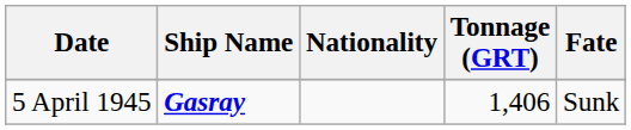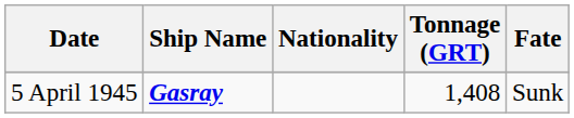 <table class="wikitable sortable">
 <tr>
 <th>Date</th>
 <th>Ship Name</th>
 <th>Nationality</th>
 <th>Tonnage <br>(<a href='#'>GRT</a>)</th>
 <th>Fate</th>
 </tr>
 <tr>
 </tr>
 <tr>
 <td align="right">5 April 1945</td>
 <td align="left"><strong><a href='#'><em>Gasray</em></a></strong></td>
 <td align="left"></td>
-<td align="right">1,406</td>
+<td align="right">1,408</td>
 <td align="left">Sunk</td>
 </tr>
 </table>
